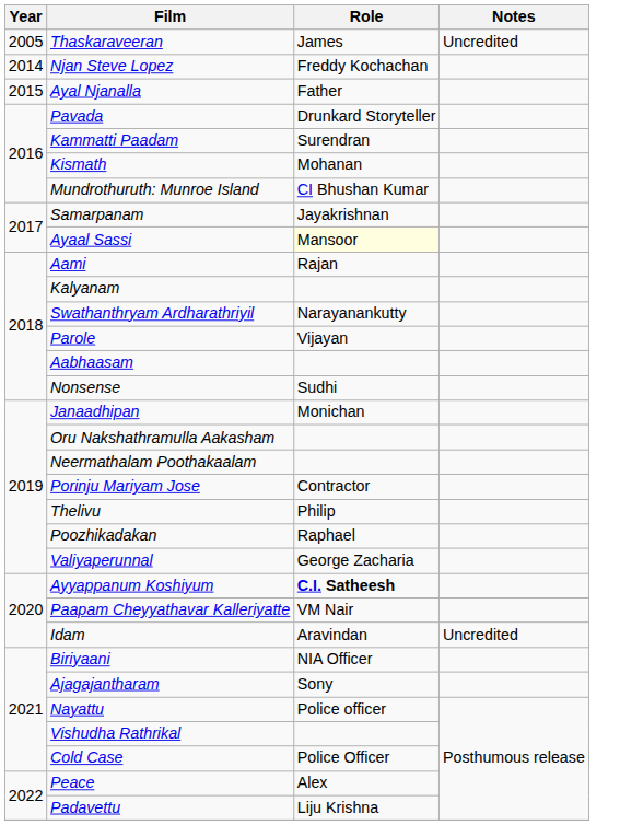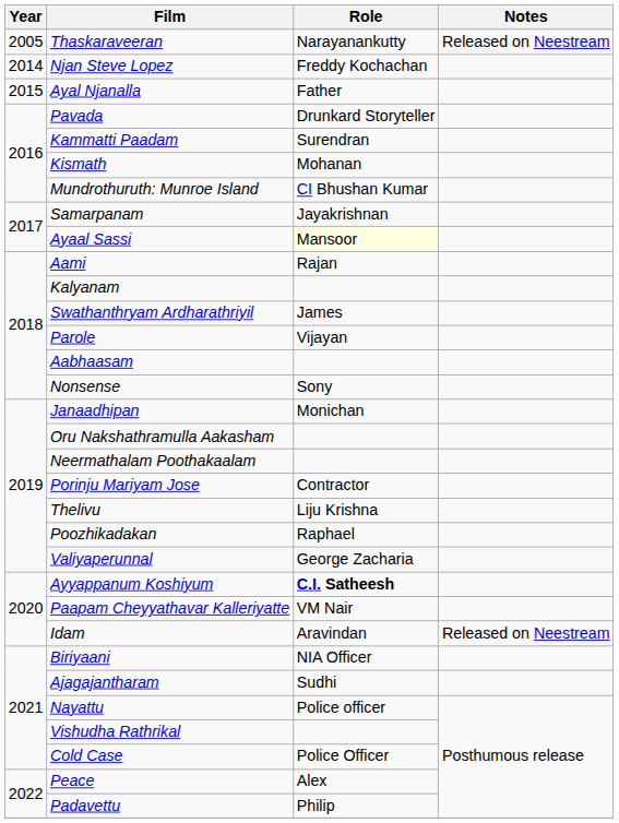 <table class="wikitable sortable">
 <tr style="background:#ccc; text-align:center;">
 <th>Year</th>
 <th>Film</th>
 <th>Role</th>
 <th>Notes</th>
 </tr>
 <tr>
 <td>2005</td>
 <td><em><a href='#'>Thaskaraveeran</a></em></td>
-<td>James</td>
-<td>Uncredited</td>
+<td>Narayanankutty</td>
+<td>Released on <a href='#'>Neestream</a></td>
 </tr>
 <tr>
 <td>2014</td>
 <td><em><a href='#'>Njan Steve Lopez</a></em></td>
 <td>Freddy Kochachan</td>
 <td></td>
 </tr>
 <tr>
 <td>2015</td>
 <td><em><a href='#'>Ayal Njanalla</a></em></td>
 <td>Father</td>
 <td></td>
 </tr>
 <tr>
 <td rowspan="4">2016</td>
 <td><em><a href='#'>Pavada</a></em></td>
 <td>Drunkard Storyteller</td>
 <td></td>
 </tr>
 <tr>
 <td><em><a href='#'>Kammatti Paadam</a></em></td>
 <td>Surendran</td>
 <td></td>
 </tr>
 <tr>
 <td><em><a href='#'>Kismath</a></em></td>
 <td>Mohanan</td>
 <td></td>
 </tr>
 <tr>
 <td><em>Mundrothuruth: Munroe Island</em></td>
 <td><a href='#'>CI</a> Bhushan Kumar</td>
 <td></td>
 </tr>
 <tr>
 <td rowspan="2">2017</td>
 <td><em>Samarpanam</em></td>
 <td>Jayakrishnan</td>
 <td></td>
 </tr>
 <tr>
 <td><em><a href='#'>Ayaal Sassi</a></em></td>
 <td style="background: lightyellow;">Mansoor</td>
 <td></td>
 </tr>
 <tr>
 <td rowspan="6">2018</td>
 <td><em><a href='#'>Aami</a></em></td>
 <td>Rajan</td>
 <td></td>
 </tr>
 <tr>
 <td><em>Kalyanam</em></td>
 <td></td>
 <td></td>
 </tr>
 <tr>
 <td><em><a href='#'>Swathanthryam Ardharathriyil</a></em></td>
-<td>Narayanankutty</td>
+<td>James</td>
 <td></td>
 </tr>
 <tr>
 <td><em><a href='#'>Parole</a></em></td>
 <td>Vijayan</td>
 <td></td>
 </tr>
 <tr>
 <td><em><a href='#'>Aabhaasam</a></em></td>
 <td></td>
 <td></td>
 </tr>
 <tr>
 <td><em>Nonsense</em></td>
-<td>Sudhi</td>
+<td>Sony</td>
 <td></td>
 </tr>
 <tr>
 <td rowspan="7">2019</td>
 <td><em><a href='#'>Janaadhipan</a></em></td>
 <td>Monichan</td>
 <td></td>
 </tr>
 <tr>
 <td><em>Oru Nakshathramulla Aakasham</em></td>
 <td></td>
 <td></td>
 </tr>
 <tr>
 <td><em>Neermathalam Poothakaalam</em></td>
 <td></td>
 <td></td>
 </tr>
 <tr>
 <td><em><a href='#'>Porinju Mariyam Jose</a></em></td>
 <td>Contractor</td>
 <td></td>
 </tr>
 <tr>
 <td><em>Thelivu</em></td>
-<td>Philip</td>
+<td>Liju Krishna</td>
 <td></td>
 </tr>
 <tr>
 <td><em>Poozhikadakan</em></td>
 <td>Raphael</td>
 <td></td>
 </tr>
 <tr>
 <td><em><a href='#'>Valiyaperunnal</a></em></td>
 <td>George Zacharia</td>
 <td></td>
 </tr>
 <tr>
 <td rowspan="3">2020</td>
 <td><em><a href='#'>Ayyappanum Koshiyum</a></em></td>
 <td><strong><a href='#'>C.I.</a> Satheesh</strong></td>
 <td></td>
 </tr>
 <tr>
 <td><em><a href='#'>Paapam Cheyyathavar Kalleriyatte</a></em></td>
 <td>VM Nair</td>
 <td></td>
 </tr>
 <tr>
 <td><em>Idam</em></td>
 <td>Aravindan</td>
-<td>Uncredited</td>
+<td>Released on <a href='#'>Neestream</a></td>
 </tr>
 <tr>
 <td rowspan="5">2021</td>
 <td><em><a href='#'>Biriyaani</a></em></td>
 <td>NIA Officer</td>
 <td></td>
 </tr>
 <tr>
 <td><em><a href='#'>Ajagajantharam</a></em></td>
-<td>Sony</td>
+<td>Sudhi</td>
 <td></td>
 </tr>
 <tr>
 <td><em><a href='#'>Nayattu</a></em></td>
 <td>Police officer</td>
 <td Rowspan=5>Posthumous release</td>
 </tr>
 <tr>
 <td><em><a href='#'>Vishudha Rathrikal</a></em></td>
 <td></td>
 </tr>
 <tr>
 <td><em><a href='#'>Cold Case</a></em></td>
 <td>Police Officer</td>
 </tr>
 <tr>
 <td rowspan="2">2022</td>
 <td><em><a href='#'>Peace</a></em></td>
 <td>Alex</td>
 </tr>
 <tr>
 <td><em><a href='#'>Padavettu</a></em></td>
-<td>Liju Krishna</td>
+<td>Philip</td>
 </tr>
 <tr>
 </tr>
 </table>
